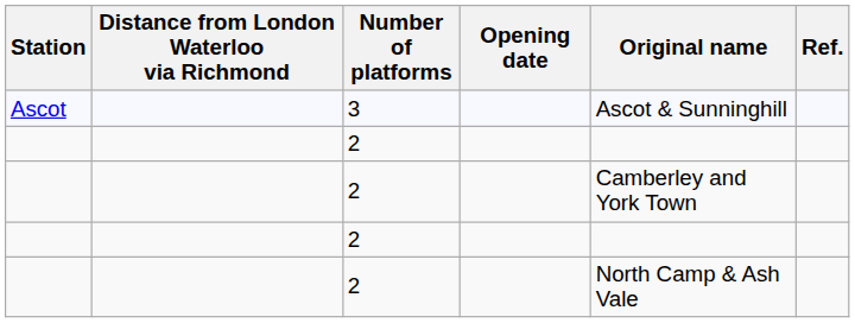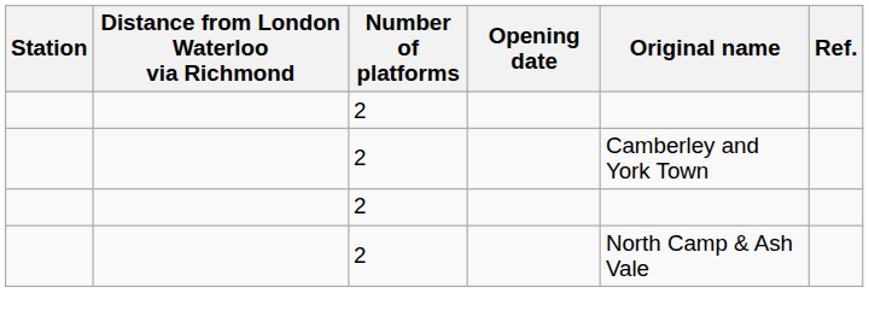 <table class="wikitable sortable collapsible collapsed">
 <tr>
 <th scope="col">Station</th>
 <th scope="col">Distance from London Waterloo<br> via Richmond</th>
 <th scope="col">Number of<br> platforms</th>
 <th scope="col">Opening date</th>
 <th scope="col" class="unsortable">Original name</th>
 <th scope="col" class="unsortable">Ref.</th>
-</tr>
-<tr style="background:#F8F8FF">
-<td><a href='#'>Ascot</a></td>
-<td></td>
-<td>3</td>
-<td></td>
-<td>Ascot & Sunninghill</td>
-<td></td>
 </tr>
 <tr>
 <td></td>
 <td></td>
 <td>2</td>
 <td></td>
 <td></td>
 <td></td>
 </tr>
 <tr>
 <td></td>
 <td></td>
 <td>2</td>
 <td></td>
 <td>Camberley and York Town</td>
 <td></td>
 </tr>
 <tr>
 <td></td>
 <td></td>
 <td>2</td>
 <td></td>
 <td></td>
 <td></td>
 </tr>
 <tr>
 <td></td>
 <td></td>
 <td>2</td>
 <td></td>
 <td>North Camp & Ash Vale</td>
 <td></td>
 </tr>
 </table>
